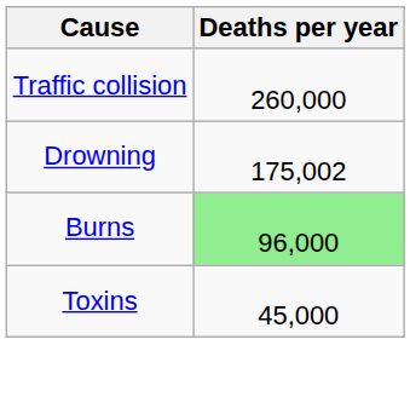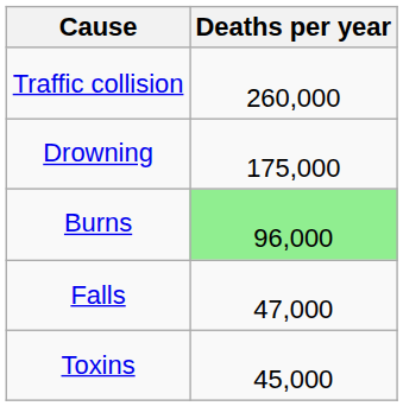 <table class="wikitable" style = "float: right; margin-left:15px; text-align:center">
 <tr>
 <th>Cause</th>
 <th>Deaths per year</th>
 </tr>
 <tr>
 <td><a href='#'>Traffic collision</a></td>
 <td><br>260,000</td>
 </tr>
 <tr>
 <td><a href='#'>Drowning</a></td>
-<td><br>175,002</td>
+<td><br>175,000</td>
 </tr>
 <tr>
 <td><a href='#'>Burns</a></td>
 <td style="background: lightgreen;"><br>96,000</td>
 </tr>
 <tr>
+<td><a href='#'>Falls</a></td>
+<td><br>47,000</td>
+</tr>
+<tr>
 <td><a href='#'>Toxins</a></td>
 <td><br>45,000</td>
 </tr>
 </table>
